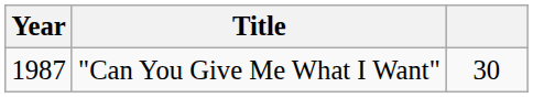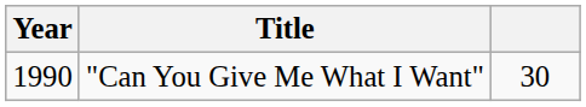 <table class="wikitable">
 <tr>
 <th>Year</th>
 <th>Title</th>
 <th width="40"></th>
 </tr>
 <tr>
-<td>1987</td>
+<td>1990</td>
 <td>"Can You Give Me What I Want"</td>
 <td align="center">30</td>
 </tr>
 </table>
